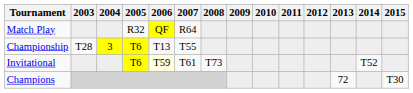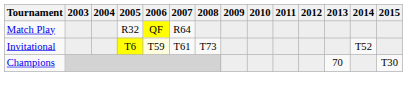 <table class="wikitable" style="text-align:center;">
 <tr>
 <th>Tournament</th>
 <th>2003</th>
 <th>2004</th>
 <th>2005</th>
 <th>2006</th>
 <th>2007</th>
 <th>2008</th>
 <th>2009</th>
 <th>2010</th>
 <th>2011</th>
 <th>2012</th>
 <th>2013</th>
 <th>2014</th>
 <th>2015</th>
 </tr>
 <tr>
 <td align="left"><a href='#'>Match Play</a></td>
 <td style="background:#eeeeee;"></td>
 <td style="background:#eeeeee;"></td>
 <td>R32</td>
 <td style="background:yellow;">QF</td>
 <td>R64</td>
 <td style="background:#eeeeee;"></td>
 <td style="background:#eeeeee;"></td>
 <td style="background:#eeeeee;"></td>
 <td style="background:#eeeeee;"></td>
 <td style="background:#eeeeee;"></td>
 <td style="background:#eeeeee;"></td>
 <td style="background:#eeeeee;"></td>
 <td style="background:#eeeeee;"></td>
 </tr>
 <tr>
-<td align="left"><a href='#'>Championship</a></td>
-<td>T28</td>
-<td style="background:yellow;">3</td>
-<td style="background:yellow;">T6</td>
-<td>T13</td>
-<td>T55</td>
-<td style="background:#eeeeee;"></td>
-<td style="background:#eeeeee;"></td>
-<td style="background:#eeeeee;"></td>
-<td style="background:#eeeeee;"></td>
-<td style="background:#eeeeee;"></td>
-<td style="background:#eeeeee;"></td>
-<td style="background:#eeeeee;"></td>
-<td style="background:#eeeeee;"></td>
-</tr>
-<tr>
 <td align="left"><a href='#'>Invitational</a></td>
 <td style="background:#eeeeee;"></td>
 <td style="background:#eeeeee;"></td>
 <td style="background:yellow;">T6</td>
 <td style="background: lightyellow;">T59</td>
 <td>T61</td>
 <td>T73</td>
 <td style="background:#eeeeee;"></td>
 <td style="background:#eeeeee;"></td>
 <td style="background:#eeeeee;"></td>
 <td style="background:#eeeeee;"></td>
 <td style="background:#eeeeee;"></td>
 <td>T52</td>
 <td style="background:#eeeeee;"></td>
 </tr>
 <tr>
 <td align="left"><a href='#'>Champions</a></td>
 <td colspan=6 style="background:#D3D3D3;"></td>
 <td style="background:#eeeeee;"></td>
 <td style="background:#eeeeee;"></td>
 <td style="background:#eeeeee;"></td>
 <td style="background:#eeeeee;"></td>
-<td>72</td>
+<td>70</td>
 <td style="background:#eeeeee;"></td>
 <td>T30</td>
 </tr>
 </table>
